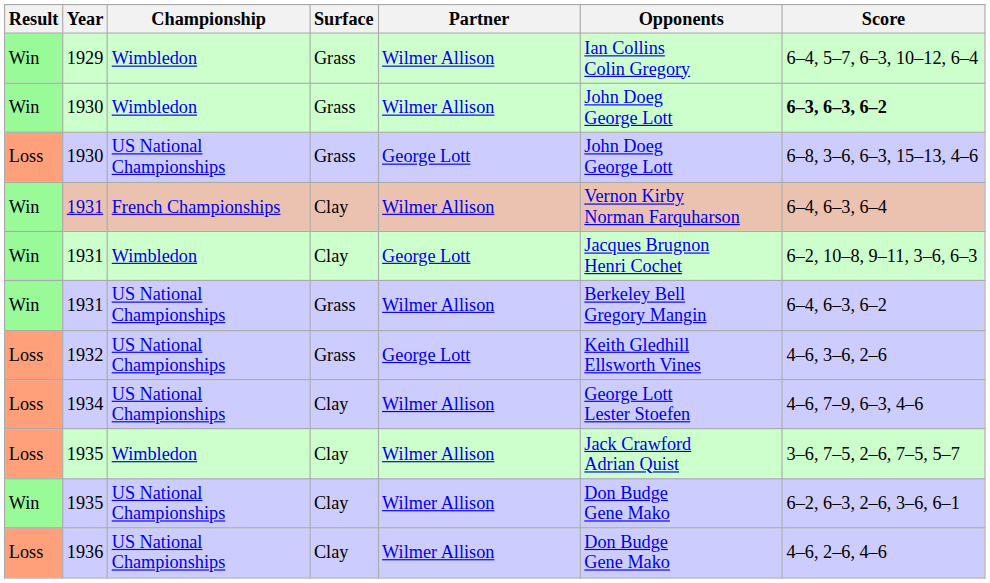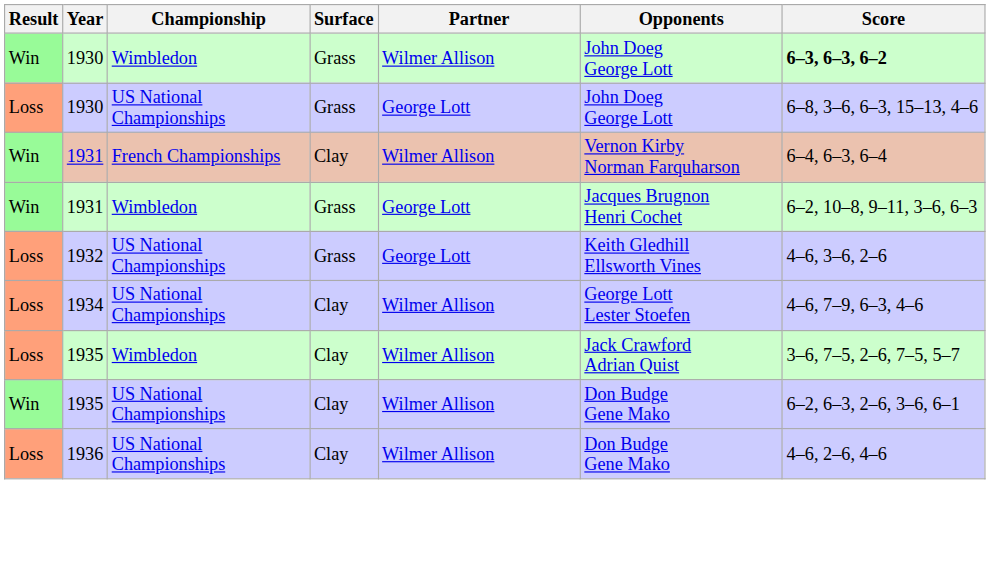 <table class="sortable wikitable">
 <tr>
 <th style="width:40px">Result</th>
 <th style="width:30px">Year</th>
 <th style="width:170px">Championship</th>
 <th style="width:50px">Surface</th>
 <th style="width:170px">Partner</th>
 <th style="width:170px">Opponents</th>
 <th style="width:170px"  class="unsortable">Score</th>
-</tr>
-<tr style="background:#ccffcc">
-<td style="background:#98FB98">Win</td>
-<td>1929</td>
-<td><a href='#'>Wimbledon</a></td>
-<td>Grass</td>
-<td> <a href='#'>Wilmer Allison</a></td>
-<td> <a href='#'>Ian Collins</a> <br>  <a href='#'>Colin Gregory</a></td>
-<td>6–4, 5–7, 6–3, 10–12, 6–4</td>
 </tr>
 <tr style="background:#ccffcc">
 <td style="background:#98FB98">Win</td>
 <td>1930</td>
 <td><a href='#'>Wimbledon</a></td>
 <td>Grass</td>
 <td> <a href='#'>Wilmer Allison</a></td>
 <td> <a href='#'>John Doeg</a> <br>  <a href='#'>George Lott</a></td>
 <td><strong>6–3, 6–3, 6–2</strong></td>
 </tr>
 <tr style="background:#ccccff">
 <td style="background:#FFA07A">Loss</td>
 <td>1930</td>
 <td><a href='#'>US National Championships</a></td>
 <td>Grass</td>
 <td> <a href='#'>George Lott</a></td>
 <td> <a href='#'>John Doeg</a> <br>  <a href='#'>George Lott</a></td>
 <td>6–8, 3–6, 6–3, 15–13, 4–6</td>
 </tr>
 <tr style="background:#ebc2af">
 <td style="background:#98FB98">Win</td>
 <td><a href='#'>1931</a></td>
 <td><a href='#'>French Championships</a></td>
 <td>Clay</td>
 <td> <a href='#'>Wilmer Allison</a></td>
 <td> <a href='#'>Vernon Kirby</a> <br> <a href='#'>Norman Farquharson</a></td>
 <td>6–4, 6–3, 6–4</td>
 </tr>
 <tr style="background:#ccffcc">
 <td style="background:#98FB98">Win</td>
 <td>1931</td>
 <td><a href='#'>Wimbledon</a></td>
-<td>Clay</td>
+<td>Grass</td>
 <td> <a href='#'>George Lott</a></td>
 <td> <a href='#'>Jacques Brugnon</a> <br>  <a href='#'>Henri Cochet</a></td>
 <td>6–2, 10–8, 9–11, 3–6, 6–3</td>
-</tr>
-<tr style="background:#ccccff">
-<td style="background:#98FB98">Win</td>
-<td>1931</td>
-<td><a href='#'>US National Championships</a></td>
-<td>Grass</td>
-<td> <a href='#'>Wilmer Allison</a></td>
-<td> <a href='#'>Berkeley Bell</a> <br>  <a href='#'>Gregory Mangin</a></td>
-<td>6–4, 6–3, 6–2</td>
 </tr>
 <tr style="background:#ccccff">
 <td style="background:#FFA07A">Loss</td>
 <td>1932</td>
 <td><a href='#'>US National Championships</a></td>
 <td>Grass</td>
 <td> <a href='#'>George Lott</a></td>
 <td> <a href='#'>Keith Gledhill</a> <br>  <a href='#'>Ellsworth Vines</a></td>
 <td>4–6, 3–6, 2–6</td>
 </tr>
 <tr style="background:#ccccff">
 <td style="background:#FFA07A">Loss</td>
 <td>1934</td>
 <td><a href='#'>US National Championships</a></td>
 <td>Clay</td>
 <td> <a href='#'>Wilmer Allison</a></td>
 <td> <a href='#'>George Lott</a> <br>  <a href='#'>Lester Stoefen</a></td>
 <td>4–6, 7–9, 6–3, 4–6</td>
 </tr>
 <tr style="background:#ccffcc">
 <td style="background:#FFA07A">Loss</td>
 <td>1935</td>
 <td><a href='#'>Wimbledon</a></td>
 <td>Clay</td>
 <td> <a href='#'>Wilmer Allison</a></td>
 <td> <a href='#'>Jack Crawford</a> <br>  <a href='#'>Adrian Quist</a></td>
 <td>3–6, 7–5, 2–6, 7–5, 5–7</td>
 </tr>
 <tr style="background:#ccccff">
 <td style="background:#98FB98">Win</td>
 <td>1935</td>
 <td><a href='#'>US National Championships</a></td>
 <td>Clay</td>
 <td> <a href='#'>Wilmer Allison</a></td>
 <td> <a href='#'>Don Budge</a> <br>  <a href='#'>Gene Mako</a></td>
 <td>6–2, 6–3, 2–6, 3–6, 6–1</td>
 </tr>
 <tr style="background:#ccccff">
 <td style="background:#FFA07A">Loss</td>
 <td>1936</td>
 <td><a href='#'>US National Championships</a></td>
 <td>Clay</td>
 <td> <a href='#'>Wilmer Allison</a></td>
 <td> <a href='#'>Don Budge</a> <br>  <a href='#'>Gene Mako</a></td>
 <td>4–6, 2–6, 4–6</td>
 </tr>
 </table>
